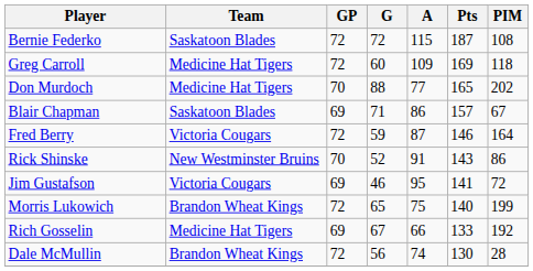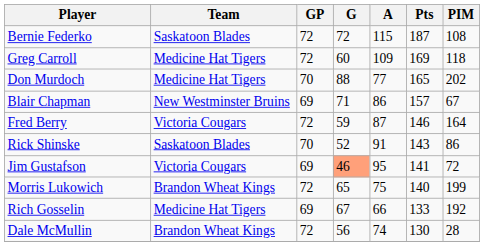 <table class="wikitable">
 <tr>
 <th width="30%">Player</th>
 <th width="30%">Team</th>
 <th width="7.5%">GP</th>
 <th width="7.5%">G</th>
 <th width="7.5%">A</th>
 <th width="7.5%">Pts</th>
 <th width="7.5%">PIM</th>
 </tr>
 <tr>
 <td><a href='#'>Bernie Federko</a></td>
 <td><a href='#'>Saskatoon Blades</a></td>
 <td>72</td>
 <td>72</td>
 <td>115</td>
 <td>187</td>
 <td>108</td>
 </tr>
 <tr>
 <td><a href='#'>Greg Carroll</a></td>
 <td><a href='#'>Medicine Hat Tigers</a></td>
 <td>72</td>
 <td>60</td>
 <td>109</td>
 <td>169</td>
 <td>118</td>
 </tr>
 <tr>
 <td><a href='#'>Don Murdoch</a></td>
 <td><a href='#'>Medicine Hat Tigers</a></td>
 <td>70</td>
 <td>88</td>
 <td>77</td>
 <td>165</td>
 <td>202</td>
 </tr>
 <tr>
 <td><a href='#'>Blair Chapman</a></td>
-<td><a href='#'>Saskatoon Blades</a></td>
+<td><a href='#'>New Westminster Bruins</a></td>
 <td>69</td>
 <td>71</td>
 <td>86</td>
 <td>157</td>
 <td>67</td>
 </tr>
 <tr>
 <td><a href='#'>Fred Berry</a></td>
 <td><a href='#'>Victoria Cougars</a></td>
 <td>72</td>
 <td>59</td>
 <td>87</td>
 <td>146</td>
 <td>164</td>
 </tr>
 <tr>
 <td><a href='#'>Rick Shinske</a></td>
-<td><a href='#'>New Westminster Bruins</a></td>
+<td><a href='#'>Saskatoon Blades</a></td>
 <td>70</td>
 <td>52</td>
 <td>91</td>
 <td>143</td>
 <td>86</td>
 </tr>
 <tr>
 <td><a href='#'>Jim Gustafson</a></td>
 <td><a href='#'>Victoria Cougars</a></td>
 <td>69</td>
-<td>46</td>
+<td style="background: lightsalmon;">46</td>
 <td>95</td>
 <td>141</td>
 <td>72</td>
 </tr>
 <tr>
 <td><a href='#'>Morris Lukowich</a></td>
 <td><a href='#'>Brandon Wheat Kings</a></td>
 <td>72</td>
 <td>65</td>
 <td>75</td>
 <td>140</td>
 <td>199</td>
 </tr>
 <tr>
 <td><a href='#'>Rich Gosselin</a></td>
 <td><a href='#'>Medicine Hat Tigers</a></td>
 <td>69</td>
 <td>67</td>
 <td>66</td>
 <td>133</td>
 <td>192</td>
 </tr>
 <tr>
 <td><a href='#'>Dale McMullin</a></td>
 <td><a href='#'>Brandon Wheat Kings</a></td>
 <td>72</td>
 <td>56</td>
 <td>74</td>
 <td>130</td>
 <td>28</td>
 </tr>
 <tr>
 </tr>
 </table>
